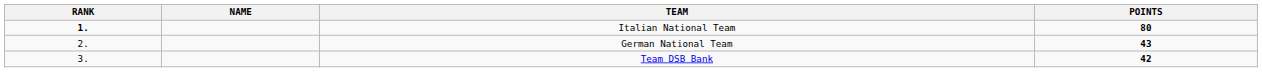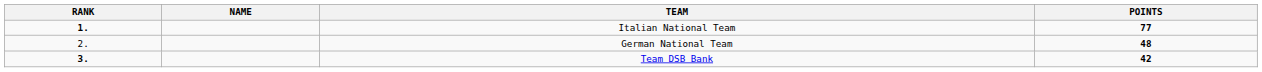 <table class=wikitable style="font-size:90%" width="80%">
 <tr>
 <th>RANK</th>
 <th>NAME</th>
 <th>TEAM</th>
 <th>POINTS</th>
 </tr>
 <tr>
 <td align="center"><strong>1.</strong></td>
 <td></td>
 <td align="center">Italian National Team</td>
-<td align="center"><strong>80</strong></td>
+<td align="center"><strong>77</strong></td>
 </tr>
 <tr>
 <td align="center">2.</td>
 <td></td>
 <td align="center">German National Team</td>
-<td align="center"><strong>43</strong></td>
+<td align="center"><strong>48</strong></td>
 </tr>
 <tr>
-<td align="center">3.</td>
+<td align="center"><strong>3.</strong></td>
 <td></td>
 <td align="center"><a href='#'>Team DSB Bank</a></td>
 <td align="center"><strong>42</strong></td>
 </tr>
 </table>
